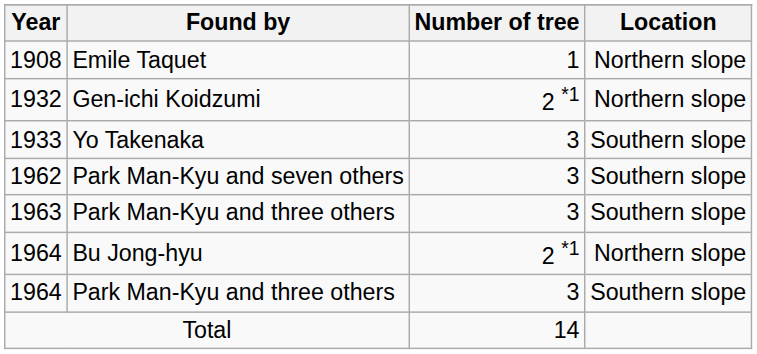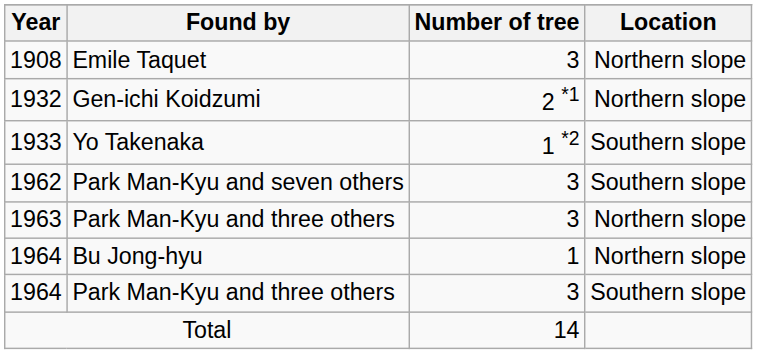 <table class="wikitable" style=text-align:right>
 <tr>
 </tr>
 <tr>
 <th>Year</th>
 <th>Found by</th>
 <th>Number of tree</th>
 <th>Location</th>
 </tr>
 <tr>
 <td>1908</td>
 <td style=text-align:left>Emile Taquet</td>
-<td>1</td>
+<td>3</td>
 <td>Northern slope</td>
 </tr>
 <tr>
 <td>1932</td>
 <td style=text-align:left>Gen-ichi Koidzumi</td>
 <td>2 <sup>*1</sup></td>
 <td>Northern slope</td>
 </tr>
 <tr>
 <td>1933</td>
 <td style=text-align:left>Yo Takenaka</td>
-<td>3</td>
+<td>1 <sup>*2</sup></td>
 <td>Southern slope</td>
 </tr>
 <tr>
 <td>1962</td>
 <td style=text-align:left>Park Man-Kyu and seven others</td>
 <td>3</td>
 <td>Southern slope</td>
 </tr>
 <tr>
 <td>1963</td>
 <td style=text-align:left>Park Man-Kyu and three others</td>
 <td>3</td>
-<td>Southern slope</td>
+<td>Northern slope</td>
 </tr>
 <tr>
 <td>1964</td>
 <td style=text-align:left>Bu Jong-hyu</td>
-<td>2 <sup>*1</sup></td>
+<td>1</td>
 <td>Northern slope</td>
 </tr>
 <tr>
 <td>1964</td>
 <td style=text-align:left>Park Man-Kyu and three others</td>
 <td>3</td>
 <td>Southern slope</td>
 </tr>
 <tr>
 <td colspan="2" style=text-align:center>Total</td>
 <td>14</td>
 <td></td>
 </tr>
 </table>
